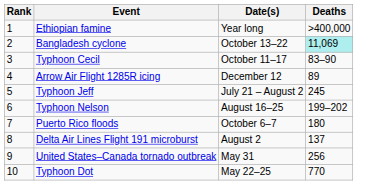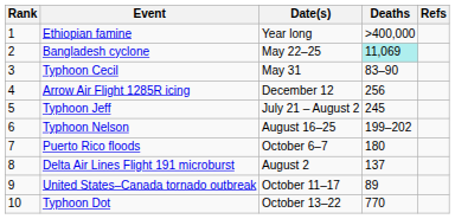 <table class="wikitable sortable">
 <tr>
 <th scope="col">Rank</th>
 <th scope="col">Event</th>
 <th scope="col">Date(s)</th>
 <th scope="col">Deaths</th>
+<th scope="col">Refs</th>
 </tr>
 <tr>
 <td>1</td>
 <td><a href='#'>Ethiopian famine</a></td>
 <td>Year long</td>
 <td>>400,000</td>
+<td></td>
 </tr>
 <tr>
 <td>2</td>
 <td><a href='#'>Bangladesh cyclone</a></td>
-<td>October 13–22</td>
+<td>May 22–25</td>
 <td style="background: paleturquoise;">11,069</td>
+<td></td>
 </tr>
 <tr>
 <td>3</td>
 <td><a href='#'>Typhoon Cecil</a></td>
-<td>October 11–17</td>
+<td>May 31</td>
 <td>83–90</td>
+<td></td>
 </tr>
 <tr>
 <td>4</td>
 <td><a href='#'>Arrow Air Flight 1285R icing</a></td>
 <td>December 12</td>
-<td>89</td>
+<td>256</td>
+<td></td>
 </tr>
 <tr>
 <td>5</td>
 <td><a href='#'>Typhoon Jeff</a></td>
 <td>July 21 – August 2</td>
 <td>245</td>
+<td></td>
 </tr>
 <tr>
 <td>6</td>
 <td><a href='#'>Typhoon Nelson</a></td>
 <td>August 16–25</td>
 <td>199–202</td>
+<td></td>
 </tr>
 <tr>
 <td>7</td>
 <td><a href='#'>Puerto Rico floods</a></td>
 <td>October 6–7</td>
 <td>180</td>
+<td></td>
 </tr>
 <tr>
 <td>8</td>
 <td><a href='#'>Delta Air Lines Flight 191 microburst</a></td>
 <td>August 2</td>
 <td>137</td>
+<td></td>
 </tr>
 <tr>
 <td>9</td>
 <td><a href='#'>United States–Canada tornado outbreak</a></td>
-<td>May 31</td>
-<td>256</td>
+<td>October 11–17</td>
+<td>89</td>
+<td></td>
 </tr>
 <tr>
 <td>10</td>
 <td><a href='#'>Typhoon Dot</a></td>
-<td>May 22–25</td>
+<td>October 13–22</td>
 <td>770</td>
+<td></td>
 </tr>
 </table>
